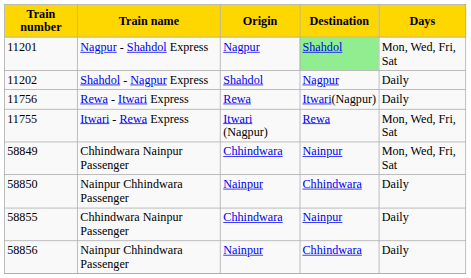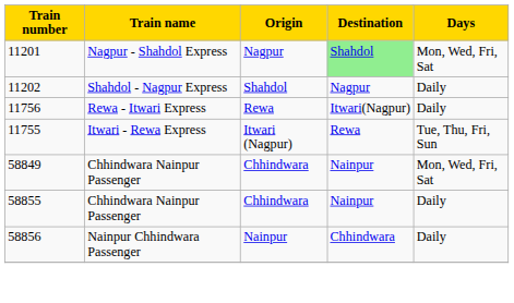 <table class="wikitable">
 <tr>
 <th ! style="background-color:#FFD700">Train number</th>
 <th ! style="background-color:#FFD700">Train name</th>
 <th ! style="background-color:#FFD700">Origin</th>
 <th ! style="background-color:#FFD700">Destination</th>
 <th ! style="background-color:#FFD700">Days</th>
 </tr>
 <tr>
 <td valign="top">11201</td>
 <td valign="top"><a href='#'>Nagpur</a> - <a href='#'>Shahdol</a> Express</td>
 <td valign="top"><a href='#'>Nagpur</a></td>
 <td valign="top" style="background: lightgreen;"><a href='#'>Shahdol</a></td>
 <td valign="top">Mon, Wed, Fri, Sat</td>
 </tr>
 <tr>
 <td valign="top">11202</td>
 <td valign="top"><a href='#'>Shahdol</a> - <a href='#'>Nagpur</a> Express</td>
 <td valign="top"><a href='#'>Shahdol</a></td>
 <td valign="top"><a href='#'>Nagpur</a></td>
 <td valign="top">Daily</td>
 </tr>
 <tr>
 <td valign="top">11756</td>
 <td valign="top"><a href='#'>Rewa</a> - <a href='#'>Itwari</a> Express</td>
 <td valign="top"><a href='#'>Rewa</a></td>
 <td valign="top"><a href='#'>Itwari</a>(Nagpur)</td>
 <td valign="top">Daily</td>
 </tr>
 <tr>
 <td valign="top">11755</td>
 <td valign="top"><a href='#'>Itwari</a> - <a href='#'>Rewa</a> Express</td>
 <td valign="top"><a href='#'>Itwari</a> (Nagpur)</td>
 <td valign="top"><a href='#'>Rewa</a></td>
-<td valign="top">Mon, Wed, Fri, Sat</td>
+<td valign="top">Tue, Thu, Fri, Sun</td>
 </tr>
 <tr>
 <td valign="top">58849</td>
 <td valign="top">Chhindwara Nainpur Passenger</td>
 <td valign="top"><a href='#'>Chhindwara</a></td>
 <td valign="top"><a href='#'>Nainpur</a></td>
 <td valign="top">Mon, Wed, Fri, Sat</td>
-</tr>
-<tr>
-<td valign="top">58850</td>
-<td valign="top">Nainpur Chhindwara Passenger</td>
-<td valign="top"><a href='#'>Nainpur</a></td>
-<td valign="top"><a href='#'>Chhindwara</a></td>
-<td valign="top">Daily</td>
 </tr>
 <tr>
 <td valign="top">58855</td>
 <td valign="top">Chhindwara Nainpur Passenger</td>
 <td valign="top"><a href='#'>Chhindwara</a></td>
 <td valign="top"><a href='#'>Nainpur</a></td>
 <td valign="top">Daily</td>
 </tr>
 <tr>
 <td valign="top">58856</td>
 <td valign="top">Nainpur Chhindwara Passenger</td>
 <td valign="top"><a href='#'>Nainpur</a></td>
 <td valign="top"><a href='#'>Chhindwara</a></td>
 <td valign="top">Daily</td>
 </tr>
 <tr>
 </tr>
 </table>
